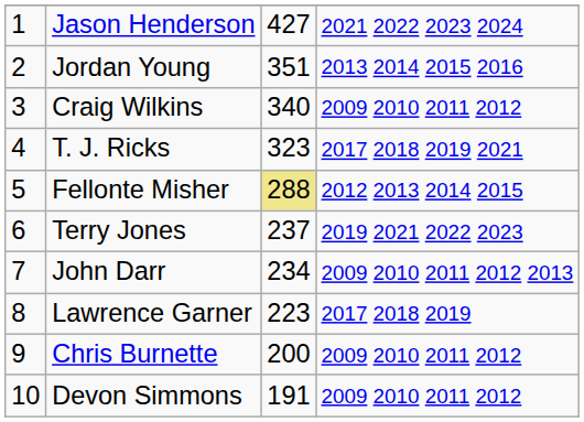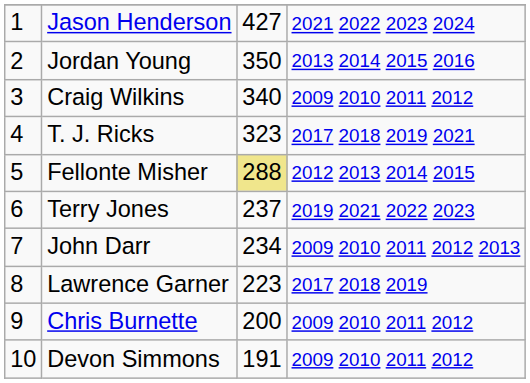 <table class="wikitable">
 <tr>
 </tr>
 <tr>
 <td>1</td>
 <td><a href='#'>Jason Henderson</a></td>
 <td>427</td>
 <td style="font-size:80%;"><a href='#'>2021</a> <a href='#'>2022</a> <a href='#'>2023</a> <a href='#'>2024</a></td>
 </tr>
 <tr>
 <td>2</td>
 <td>Jordan Young</td>
-<td>351</td>
+<td>350</td>
 <td style="font-size:80%;"><a href='#'>2013</a> <a href='#'>2014</a> <a href='#'>2015</a> <a href='#'>2016</a></td>
 </tr>
 <tr>
 <td>3</td>
 <td>Craig Wilkins</td>
 <td>340</td>
 <td style="font-size:80%;"><a href='#'>2009</a> <a href='#'>2010</a> <a href='#'>2011</a> <a href='#'>2012</a></td>
 </tr>
 <tr>
 <td>4</td>
 <td>T. J. Ricks</td>
 <td>323</td>
 <td style="font-size:80%;"><a href='#'>2017</a> <a href='#'>2018</a> <a href='#'>2019</a> <a href='#'>2021</a></td>
 </tr>
 <tr>
 <td>5</td>
 <td>Fellonte Misher</td>
 <td style="background: khaki;">288</td>
 <td style="font-size:80%;"><a href='#'>2012</a> <a href='#'>2013</a> <a href='#'>2014</a> <a href='#'>2015</a></td>
 </tr>
 <tr>
 <td>6</td>
 <td>Terry Jones</td>
 <td>237</td>
 <td style="font-size:80%;"><a href='#'>2019</a> <a href='#'>2021</a> <a href='#'>2022</a> <a href='#'>2023</a></td>
 </tr>
 <tr>
 <td>7</td>
 <td>John Darr</td>
 <td>234</td>
 <td style="font-size:80%;"><a href='#'>2009</a> <a href='#'>2010</a> <a href='#'>2011</a> <a href='#'>2012</a> <a href='#'>2013</a></td>
 </tr>
 <tr>
 <td>8</td>
 <td>Lawrence Garner</td>
 <td>223</td>
 <td style="font-size:80%;"><a href='#'>2017</a> <a href='#'>2018</a> <a href='#'>2019</a></td>
 </tr>
 <tr>
 <td>9</td>
 <td><a href='#'>Chris Burnette</a></td>
 <td>200</td>
 <td style="font-size:80%;"><a href='#'>2009</a> <a href='#'>2010</a> <a href='#'>2011</a> <a href='#'>2012</a></td>
 </tr>
 <tr>
 <td>10</td>
 <td>Devon Simmons</td>
 <td>191</td>
 <td style="font-size:80%;"><a href='#'>2009</a> <a href='#'>2010</a> <a href='#'>2011</a> <a href='#'>2012</a></td>
 </tr>
 </table>
